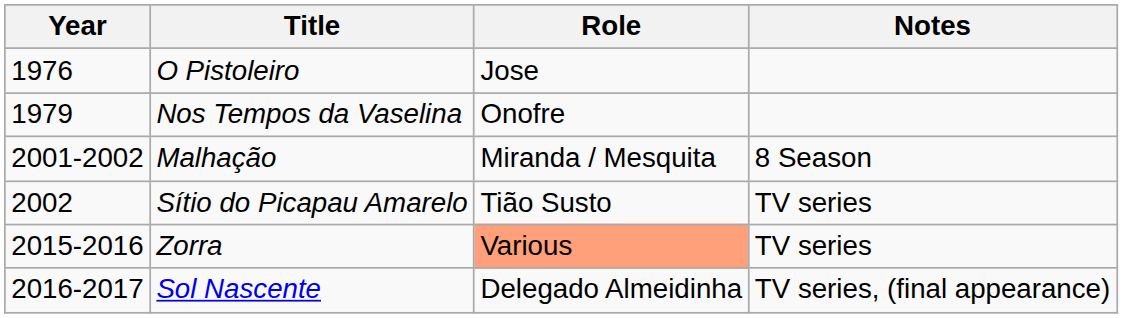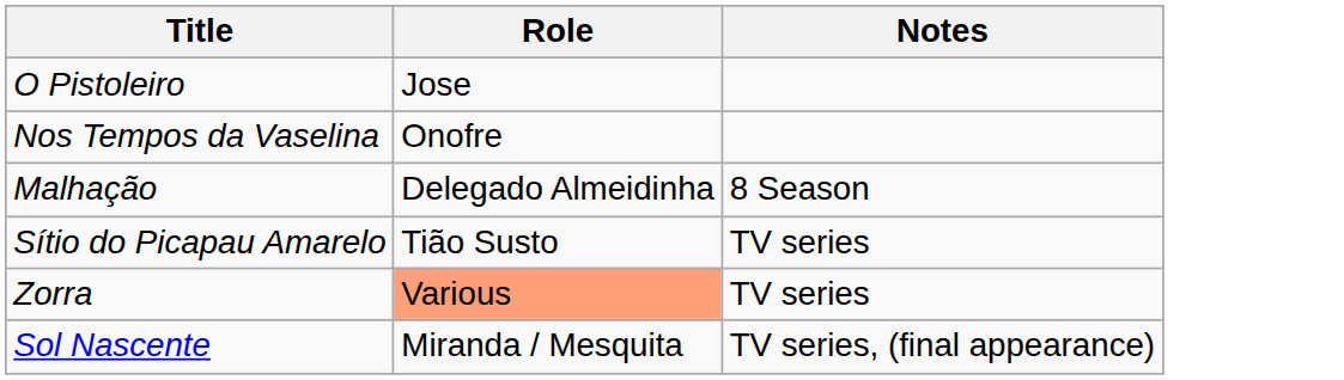 <table class="wikitable">
 <tr>
-<th>Year</th>
 <th>Title</th>
 <th>Role</th>
 <th>Notes</th>
 </tr>
 <tr>
-<td>1976</td>
 <td><em>O Pistoleiro</em></td>
 <td>Jose</td>
 <td></td>
 </tr>
 <tr>
-<td>1979</td>
 <td><em>Nos Tempos da Vaselina</em></td>
 <td>Onofre</td>
 <td></td>
 </tr>
 <tr>
-<td>2001-2002</td>
 <td><em>Malhação</em></td>
-<td>Miranda / Mesquita</td>
+<td>Delegado Almeidinha</td>
 <td>8 Season</td>
 </tr>
 <tr>
-<td>2002</td>
 <td><em>Sítio do Picapau Amarelo</em></td>
 <td>Tião Susto</td>
 <td>TV series</td>
 </tr>
 <tr>
-<td>2015-2016</td>
 <td><em>Zorra</em></td>
 <td style="background: lightsalmon;">Various</td>
 <td>TV series</td>
 </tr>
 <tr>
-<td>2016-2017</td>
 <td><em><a href='#'>Sol Nascente</a></em></td>
-<td>Delegado Almeidinha</td>
+<td>Miranda / Mesquita</td>
 <td>TV series, (final appearance)</td>
 </tr>
 </table>
